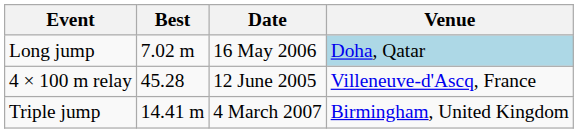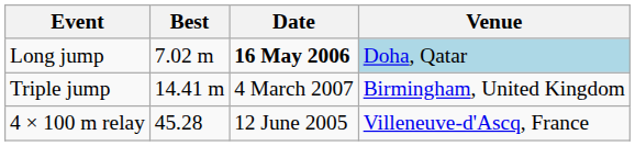 <table class="wikitable">
 <tr>
 <th>Event</th>
 <th>Best</th>
 <th>Date</th>
 <th>Venue</th>
 </tr>
 <tr>
 <td>Long jump</td>
 <td>7.02 m</td>
-<td>16 May 2006</td>
+<td><strong>16 May 2006</strong></td>
 <td style="background: lightblue;"><a href='#'>Doha</a>, Qatar</td>
+</tr>
+<tr>
+<td>Triple jump</td>
+<td>14.41 m</td>
+<td>4 March 2007</td>
+<td><a href='#'>Birmingham</a>, United Kingdom</td>
 </tr>
 <tr>
 <td>4 × 100 m relay</td>
 <td>45.28</td>
 <td>12 June 2005</td>
 <td><a href='#'>Villeneuve-d'Ascq</a>, France</td>
 </tr>
-<tr>
-<td>Triple jump</td>
-<td>14.41 m</td>
-<td>4 March 2007</td>
-<td><a href='#'>Birmingham</a>, United Kingdom</td>
-</tr>
 </table>
